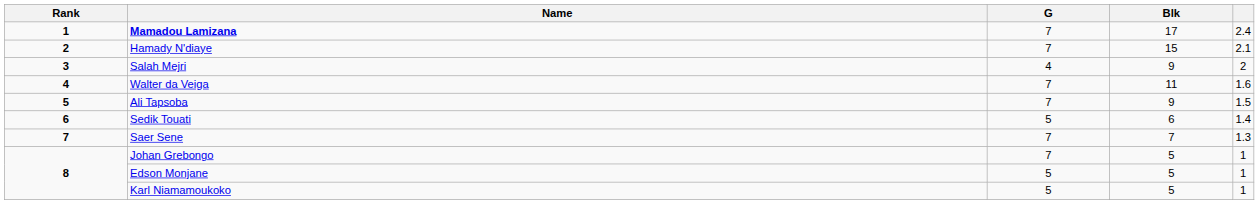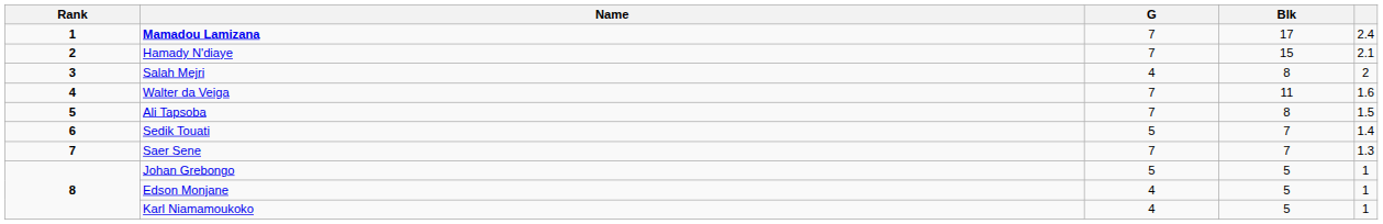 <table class="wikitable" style="width:90%;">
 <tr>
 <th style="width:10%;">Rank</th>
 <th style="width:70%;">Name</th>
 <th style="width:10%;">G</th>
 <th style="width:10%;">Blk</th>
 <th style="width:10%;"></th>
 </tr>
 <tr align=center>
 <td><strong>1</strong></td>
 <td align=left> <strong><a href='#'>Mamadou Lamizana</a></strong></td>
 <td>7</td>
 <td>17</td>
 <td>2.4</td>
 </tr>
 <tr align=center>
 <td><strong>2</strong></td>
 <td align=left> <a href='#'>Hamady N'diaye</a></td>
 <td>7</td>
 <td>15</td>
 <td>2.1</td>
 </tr>
 <tr align=center>
 <td><strong>3</strong></td>
 <td align=left> <a href='#'>Salah Mejri</a></td>
 <td>4</td>
-<td>9</td>
+<td>8</td>
 <td>2</td>
 </tr>
 <tr align=center>
 <td><strong>4</strong></td>
 <td align=left> <a href='#'>Walter da Veiga</a></td>
 <td>7</td>
 <td>11</td>
 <td>1.6</td>
 </tr>
 <tr align=center>
 <td><strong>5</strong></td>
 <td align=left> <a href='#'>Ali Tapsoba</a></td>
 <td>7</td>
-<td>9</td>
+<td>8</td>
 <td>1.5</td>
 </tr>
 <tr align=center>
 <td><strong>6</strong></td>
 <td align=left> <a href='#'>Sedik Touati</a></td>
 <td>5</td>
-<td>6</td>
+<td>7</td>
 <td>1.4</td>
 </tr>
 <tr align=center>
 <td><strong>7</strong></td>
 <td align=left> <a href='#'>Saer Sene</a></td>
 <td>7</td>
 <td>7</td>
 <td>1.3</td>
 </tr>
 <tr align=center>
 <td rowspan=3><strong>8</strong></td>
 <td align=left> <a href='#'>Johan Grebongo</a></td>
-<td>7</td>
+<td>5</td>
 <td>5</td>
 <td>1</td>
 </tr>
 <tr align=center>
 <td align=left> <a href='#'>Edson Monjane</a></td>
-<td>5</td>
+<td>4</td>
 <td>5</td>
 <td>1</td>
 </tr>
 <tr align=center>
 <td align=left> <a href='#'>Karl Niamamoukoko</a></td>
-<td>5</td>
+<td>4</td>
 <td>5</td>
 <td>1</td>
 </tr>
 </table>
